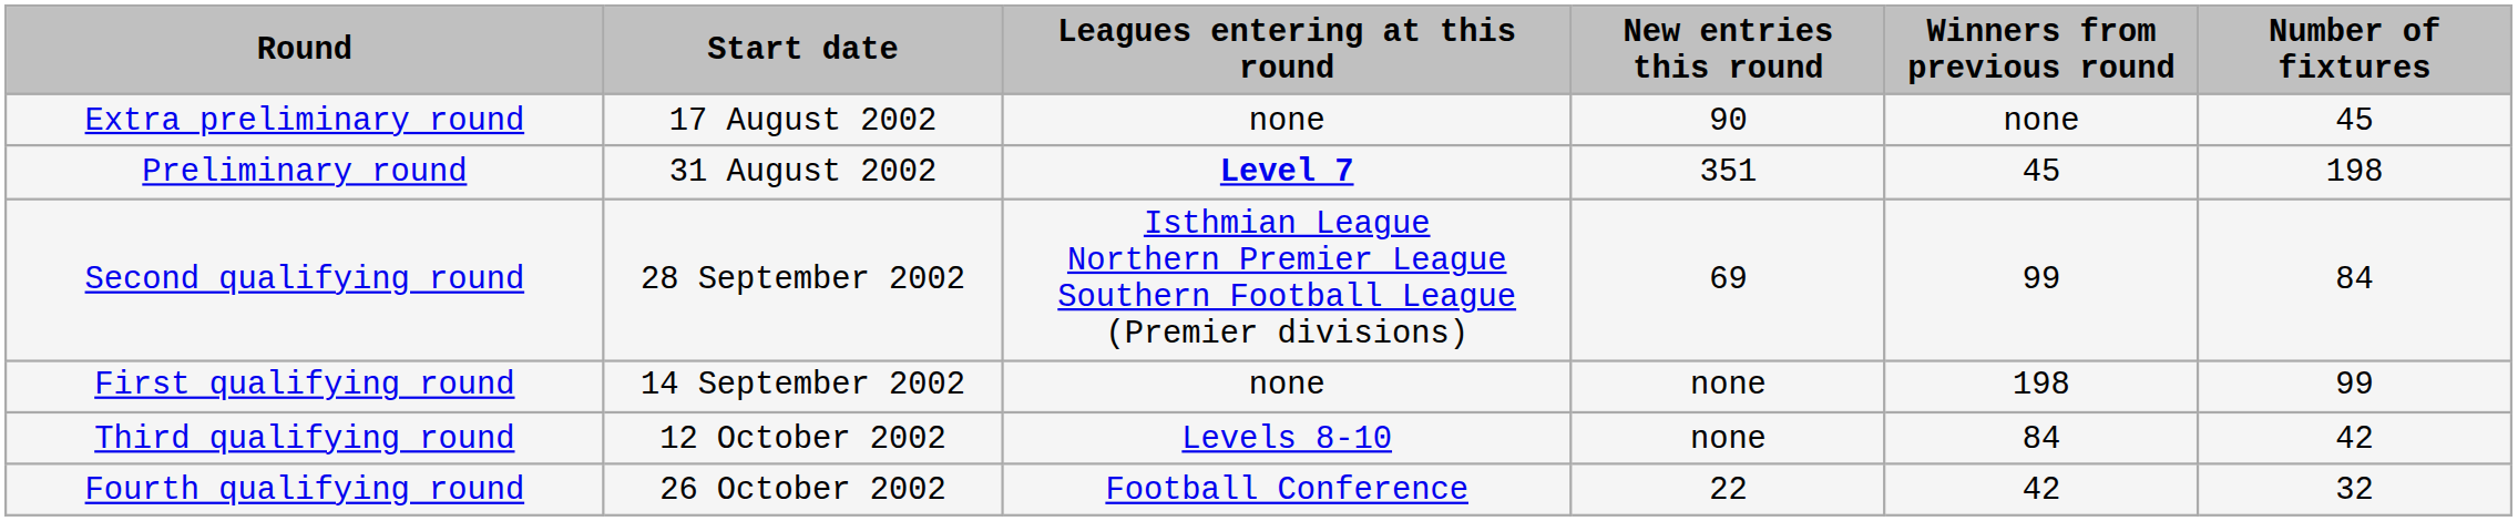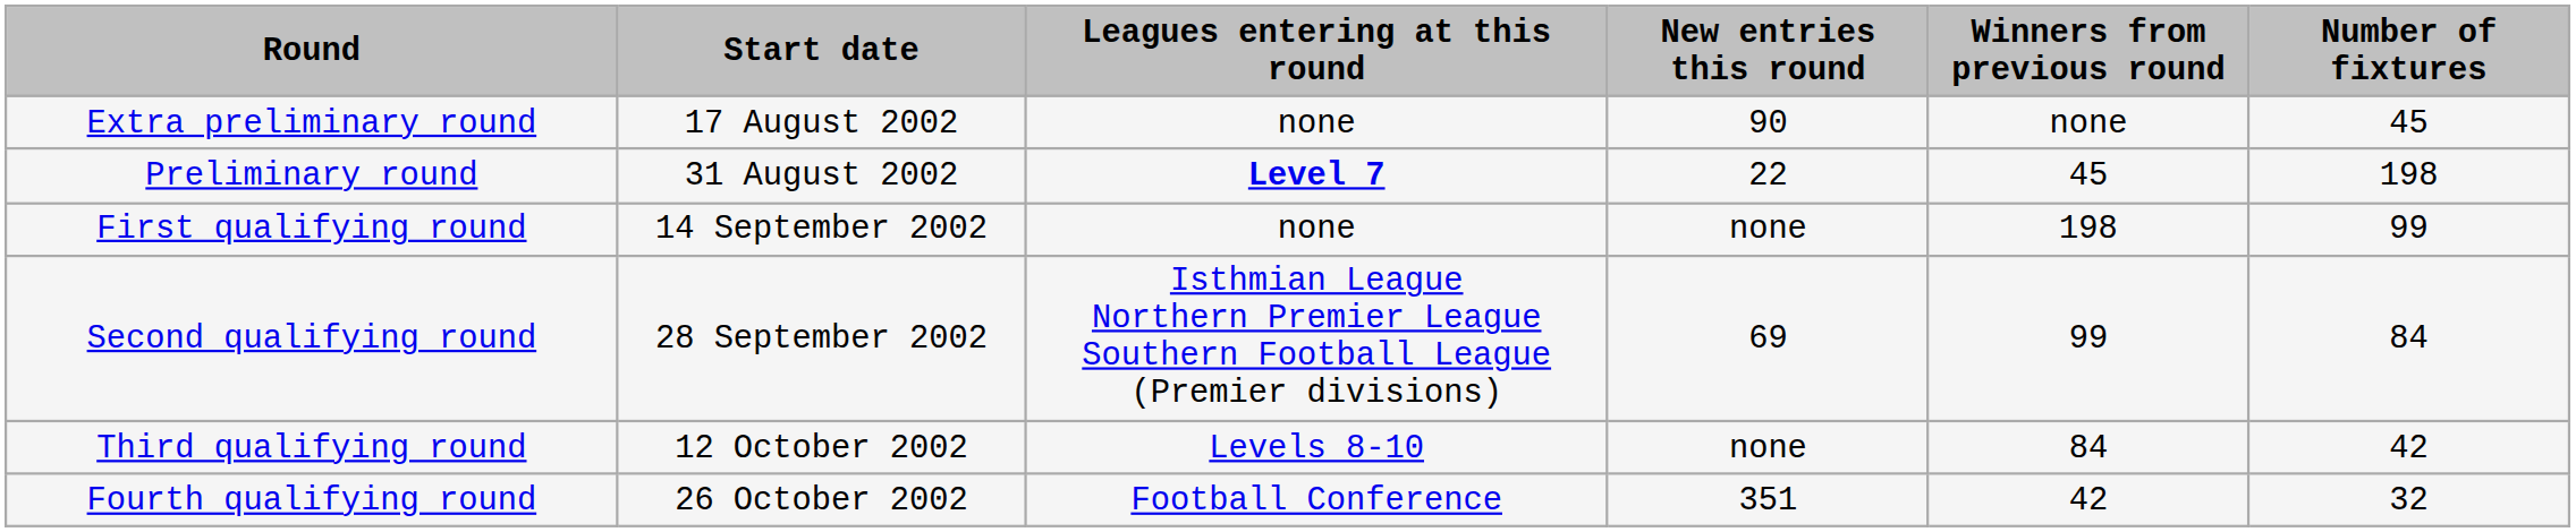 <table class="wikitable" style="width: 1024px; background:WhiteSmoke; text-align:center">
 <tr>
 <th scope="col" style="width: 21.00%; background:silver;">Round</th>
 <th scope="col" style="width: 14.00%; background:silver;">Start date</th>
 <th scope="col" style="width: 20.00%; background:silver;">Leagues entering at this round</th>
 <th scope="col" style="width: 11.00%; background:silver;">New entries this round</th>
 <th scope="col" style="width: 11.00%; background:silver;">Winners from previous round</th>
 <th scope="col" style="width: 11.00%; background:silver;">Number of fixtures</th>
 </tr>
 <tr align=center>
 <td><a href='#'>Extra preliminary round</a></td>
 <td>17 August 2002</td>
 <td>none</td>
 <td>90</td>
 <td>none</td>
 <td>45</td>
 </tr>
 <tr align=center>
 <td><a href='#'>Preliminary round</a></td>
 <td>31 August 2002</td>
 <td><strong><a href='#'>Level 7</a></strong></td>
-<td>351</td>
+<td>22</td>
 <td>45</td>
 <td>198</td>
+</tr>
+<tr align=center>
+<td><a href='#'>First qualifying round</a></td>
+<td>14 September 2002</td>
+<td>none</td>
+<td>none</td>
+<td>198</td>
+<td>99</td>
 </tr>
 <tr align=center>
 <td><a href='#'>Second qualifying round</a></td>
 <td>28 September 2002</td>
 <td><a href='#'>Isthmian League</a><br><a href='#'>Northern Premier League</a><br><a href='#'>Southern Football League</a><br>(Premier divisions)</td>
 <td>69</td>
 <td>99</td>
 <td>84</td>
-</tr>
-<tr align=center>
-<td><a href='#'>First qualifying round</a></td>
-<td>14 September 2002</td>
-<td>none</td>
-<td>none</td>
-<td>198</td>
-<td>99</td>
 </tr>
 <tr align=center>
 <td><a href='#'>Third qualifying round</a></td>
 <td>12 October 2002</td>
 <td><a href='#'>Levels 8-10</a></td>
 <td>none</td>
 <td>84</td>
 <td>42</td>
 </tr>
 <tr align=center>
 <td><a href='#'>Fourth qualifying round</a></td>
 <td>26 October 2002</td>
 <td><a href='#'>Football Conference</a></td>
-<td>22</td>
+<td>351</td>
 <td>42</td>
 <td>32</td>
 </tr>
 </table>
